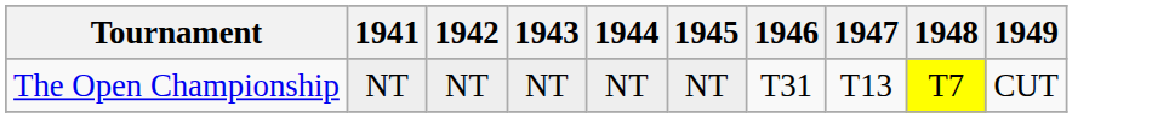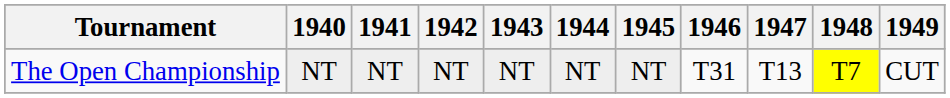 <table class="wikitable" style="font-size:95%;text-align:center;">
 <tr>
 <th>Tournament</th>
+<th>1940</th>
 <th>1941</th>
 <th>1942</th>
 <th>1943</th>
 <th>1944</th>
 <th>1945</th>
 <th>1946</th>
 <th>1947</th>
 <th>1948</th>
 <th>1949</th>
 </tr>
 <tr>
 <td align=left><a href='#'>The Open Championship</a></td>
 <td style="background:#eeeeee;">NT</td>
 <td style="background:#eeeeee;">NT</td>
 <td style="background:#eeeeee;">NT</td>
 <td style="background:#eeeeee;">NT</td>
 <td style="background:#eeeeee;">NT</td>
+<td style="background:#eeeeee;">NT</td>
 <td>T31</td>
 <td>T13</td>
 <td style="background:yellow;">T7</td>
 <td>CUT</td>
 </tr>
 </table>
